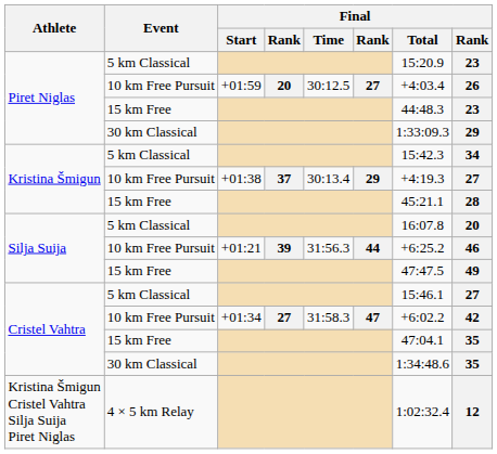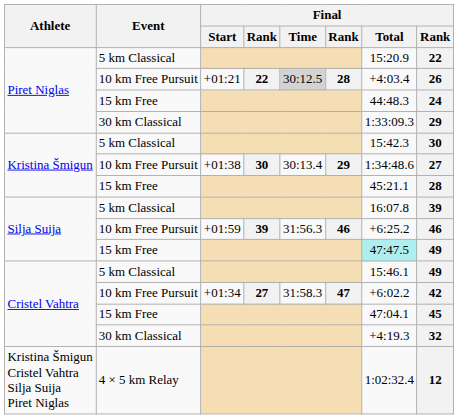 <table class="wikitable" style="font-size:90%">
 <tr>
 <th rowspan="2">Athlete</th>
 <th rowspan="2">Event</th>
 <th colspan="6">Final</th>
 </tr>
 <tr>
 <th>Start</th>
 <th>Rank</th>
 <th>Time</th>
 <th>Rank</th>
 <th>Total</th>
 <th>Rank</th>
 </tr>
 <tr>
 <td rowspan=4><a href='#'>Piret Niglas</a></td>
 <td>5 km Classical</td>
 <td colspan=4 bgcolor="wheat"></td>
 <td align="center">15:20.9</td>
-<th align="center">23</th>
+<th align="center">22</th>
 </tr>
 <tr>
 <td>10 km Free Pursuit</td>
-<td align="center">+01:59</td>
-<th align="center">20</th>
-<td align="center">30:12.5</td>
-<th align="center">27</th>
+<td align="center">+01:21</td>
+<th align="center">22</th>
+<td align="center" style="background: lightgrey;">30:12.5</td>
+<th align="center">28</th>
 <td align="center">+4:03.4</td>
 <th align="center">26</th>
 </tr>
 <tr>
 <td>15 km Free</td>
 <td colspan=4 bgcolor="wheat"></td>
 <td align="center">44:48.3</td>
-<th align="center">23</th>
+<th align="center">24</th>
 </tr>
 <tr>
 <td>30 km Classical</td>
 <td colspan=4 bgcolor="wheat"></td>
 <td align="center">1:33:09.3</td>
 <th align="center">29</th>
 </tr>
 <tr>
 <td rowspan=3><a href='#'>Kristina Šmigun</a></td>
 <td>5 km Classical</td>
 <td colspan=4 bgcolor="wheat"></td>
 <td align="center">15:42.3</td>
-<th align="center">34</th>
+<th align="center">30</th>
 </tr>
 <tr>
 <td>10 km Free Pursuit</td>
 <td align="center">+01:38</td>
-<th align="center">37</th>
+<th align="center">30</th>
 <td align="center">30:13.4</td>
 <th align="center">29</th>
-<td align="center">+4:19.3</td>
+<td align="center">1:34:48.6</td>
 <th align="center">27</th>
 </tr>
 <tr>
 <td>15 km Free</td>
 <td colspan=4 bgcolor="wheat"></td>
 <td align="center">45:21.1</td>
 <th align="center">28</th>
 </tr>
 <tr>
 <td rowspan=3><a href='#'>Silja Suija</a></td>
 <td>5 km Classical</td>
 <td colspan=4 bgcolor="wheat"></td>
 <td align="center">16:07.8</td>
-<th align="center">20</th>
+<th align="center">39</th>
 </tr>
 <tr>
 <td>10 km Free Pursuit</td>
-<td align="center">+01:21</td>
+<td align="center">+01:59</td>
 <th align="center">39</th>
 <td align="center">31:56.3</td>
-<th align="center">44</th>
+<th align="center">46</th>
 <td align="center">+6:25.2</td>
 <th align="center">46</th>
 </tr>
 <tr>
 <td>15 km Free</td>
 <td colspan=4 bgcolor="wheat"></td>
-<td align="center">47:47.5</td>
+<td align="center" style="background: paleturquoise;">47:47.5</td>
 <th align="center">49</th>
 </tr>
 <tr>
 <td rowspan=4><a href='#'>Cristel Vahtra</a></td>
 <td>5 km Classical</td>
 <td colspan=4 bgcolor="wheat"></td>
 <td align="center">15:46.1</td>
-<th align="center">27</th>
+<th align="center">49</th>
 </tr>
 <tr>
 <td>10 km Free Pursuit</td>
 <td align="center">+01:34</td>
 <th align="center">27</th>
 <td align="center">31:58.3</td>
 <th align="center">47</th>
 <td align="center">+6:02.2</td>
 <th align="center">42</th>
 </tr>
 <tr>
 <td>15 km Free</td>
 <td colspan=4 bgcolor="wheat"></td>
 <td align="center">47:04.1</td>
-<th align="center">35</th>
+<th align="center">45</th>
 </tr>
 <tr>
 <td>30 km Classical</td>
 <td colspan=4 bgcolor="wheat"></td>
-<td align="center">1:34:48.6</td>
-<th align="center">35</th>
+<td align="center">+4:19.3</td>
+<th align="center">32</th>
 </tr>
 <tr>
 <td>Kristina Šmigun<br>Cristel Vahtra<br>Silja Suija<br>Piret Niglas</td>
 <td>4 × 5 km Relay</td>
 <td colspan=4 bgcolor="wheat"></td>
 <td align="center">1:02:32.4</td>
 <th align="center">12</th>
 </tr>
 </table>
